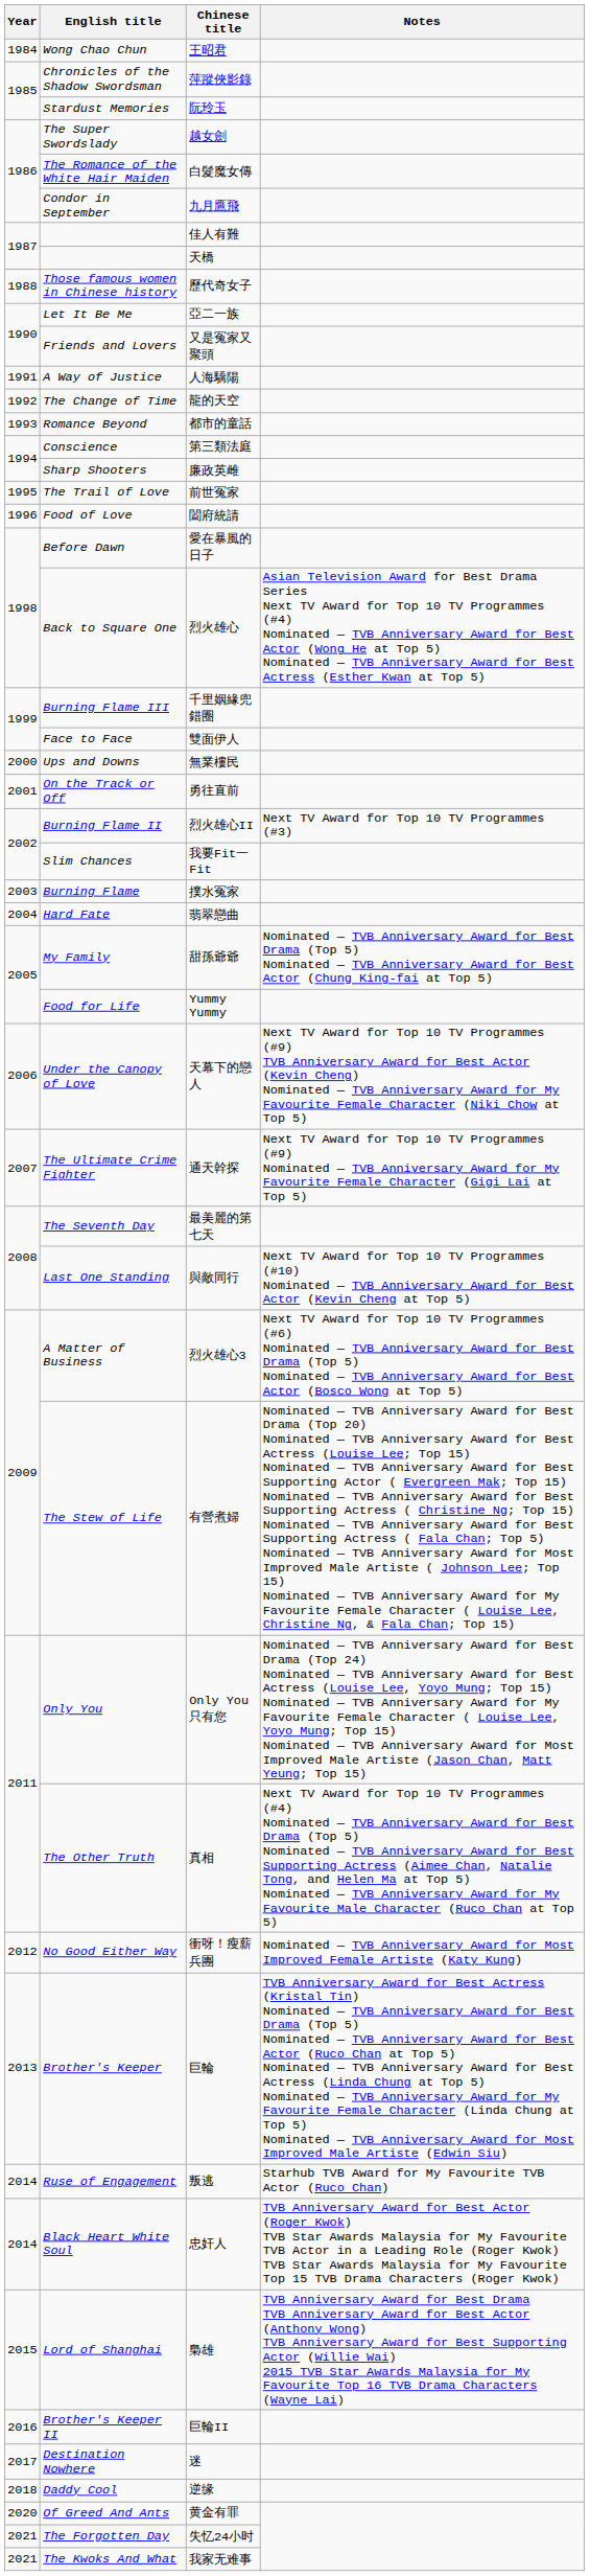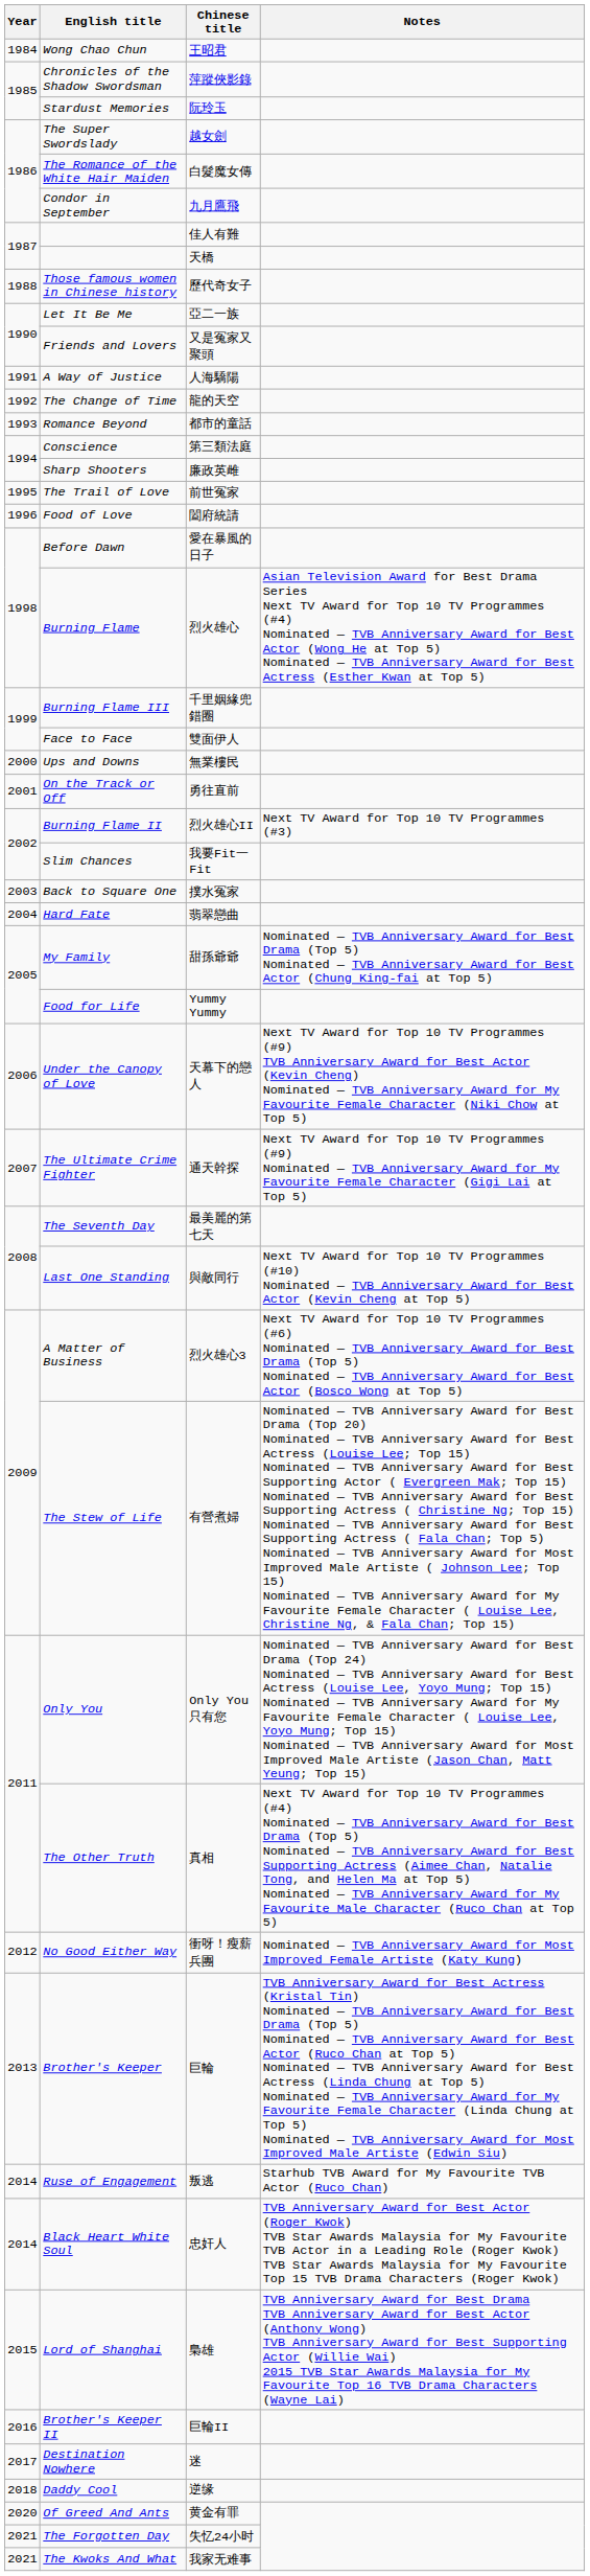 <table class="wikitable">
 <tr>
 <th>Year</th>
 <th>English title</th>
 <th>Chinese title</th>
 <th>Notes</th>
 </tr>
 <tr>
 <td>1984</td>
 <td><em>Wong Chao Chun</em></td>
 <td><a href='#'>王昭君</a></td>
 <td></td>
 </tr>
 <tr>
 <td rowspan=2>1985</td>
 <td><em>Chronicles of the Shadow Swordsman</em></td>
 <td><a href='#'>萍蹤俠影錄</a></td>
 <td></td>
 </tr>
 <tr>
 <td><em>Stardust Memories</em></td>
 <td><a href='#'>阮玲玉</a></td>
 <td></td>
 </tr>
 <tr>
 <td rowspan=3>1986</td>
 <td><em>The Super Swordslady</em></td>
 <td><a href='#'>越女劍</a></td>
 <td></td>
 </tr>
 <tr>
 <td><em><a href='#'>The Romance of the White Hair Maiden</a></em></td>
 <td>白髮魔女傳</td>
 <td></td>
 </tr>
 <tr>
 <td><em>Condor in September</em></td>
 <td><a href='#'>九月鷹飛</a></td>
 <td></td>
 </tr>
 <tr>
 <td rowspan=2>1987</td>
 <td></td>
 <td>佳人有難</td>
 <td></td>
 </tr>
 <tr>
 <td></td>
 <td>天橋</td>
 <td></td>
 </tr>
 <tr>
 <td>1988</td>
 <td><em><a href='#'>Those famous women in Chinese history</a></em></td>
 <td>歷代奇女子</td>
 <td></td>
 </tr>
 <tr>
 <td rowspan=2>1990</td>
 <td><em>Let It Be Me</em></td>
 <td>亞二一族</td>
 <td></td>
 </tr>
 <tr>
 <td><em>Friends and Lovers</em></td>
 <td>又是冤家又聚頭</td>
 <td></td>
 </tr>
 <tr>
 <td>1991</td>
 <td><em>A Way of Justice</em></td>
 <td>人海驕陽</td>
 <td></td>
 </tr>
 <tr>
 <td>1992</td>
 <td><em>The Change of Time</em></td>
 <td>龍的天空</td>
 <td></td>
 </tr>
 <tr>
 <td>1993</td>
 <td><em>Romance Beyond</em></td>
 <td>都市的童話</td>
 <td></td>
 </tr>
 <tr>
 <td rowspan=2>1994</td>
 <td><em>Conscience</em></td>
 <td>第三類法庭</td>
 <td></td>
 </tr>
 <tr>
 <td><em>Sharp Shooters</em></td>
 <td>廉政英雌</td>
 <td></td>
 </tr>
 <tr>
 <td>1995</td>
 <td><em>The Trail of Love</em></td>
 <td>前世冤家</td>
 <td></td>
 </tr>
 <tr>
 <td>1996</td>
 <td><em>Food of Love</em></td>
 <td>闔府統請</td>
 <td></td>
 </tr>
 <tr>
 <td rowspan=2>1998</td>
 <td><em>Before Dawn</em></td>
 <td>愛在暴風的日子</td>
 <td></td>
 </tr>
 <tr>
-<td><em>Back to Square One</em></td>
+<td><em><a href='#'>Burning Flame</a></em></td>
 <td>烈火雄心</td>
 <td><a href='#'>Asian Television Award</a> for Best Drama Series<br>Next TV Award for Top 10 TV Programmes (#4)<br>Nominated — <a href='#'>TVB Anniversary Award for Best Actor</a> (<a href='#'>Wong He</a> at Top 5)<br>Nominated — <a href='#'>TVB Anniversary Award for Best Actress</a> (<a href='#'>Esther Kwan</a> at Top 5)</td>
 </tr>
 <tr>
 <td rowspan=2>1999</td>
 <td><em><a href='#'>Burning Flame III</a></em></td>
 <td>千里姻緣兜錯圈</td>
 <td></td>
 </tr>
 <tr>
 <td><em>Face to Face</em></td>
 <td>雙面伊人</td>
 <td></td>
 </tr>
 <tr>
 <td>2000</td>
 <td><em>Ups and Downs</em></td>
 <td>無業樓民</td>
 <td></td>
 </tr>
 <tr>
 <td>2001</td>
 <td><em><a href='#'>On the Track or Off</a></em></td>
 <td>勇往直前</td>
 <td></td>
 </tr>
 <tr>
 <td rowspan=2>2002</td>
 <td><em><a href='#'>Burning Flame II</a></em></td>
 <td>烈火雄心II</td>
 <td>Next TV Award for Top 10 TV Programmes (#3)</td>
 </tr>
 <tr>
 <td><em>Slim Chances</em></td>
 <td>我要Fit一Fit</td>
 <td></td>
 </tr>
 <tr>
 <td>2003</td>
-<td><em><a href='#'>Burning Flame</a></em></td>
+<td><em>Back to Square One</em></td>
 <td>撲水冤家</td>
 <td></td>
 </tr>
 <tr>
 <td>2004</td>
 <td><em><a href='#'>Hard Fate</a></em></td>
 <td>翡翠戀曲</td>
 <td></td>
 </tr>
 <tr>
 <td rowspan=2>2005</td>
 <td><em><a href='#'>My Family</a></em></td>
 <td>甜孫爺爺</td>
 <td>Nominated — <a href='#'>TVB Anniversary Award for Best Drama</a> (Top 5)<br>Nominated — <a href='#'>TVB Anniversary Award for Best Actor</a> (<a href='#'>Chung King-fai</a> at Top 5)</td>
 </tr>
 <tr>
 <td><em><a href='#'>Food for Life</a></em></td>
 <td>Yummy Yummy</td>
 <td></td>
 </tr>
 <tr>
 <td>2006</td>
 <td><em><a href='#'>Under the Canopy of Love</a></em></td>
 <td>天幕下的戀人</td>
 <td>Next TV Award for Top 10 TV Programmes (#9)<br><a href='#'>TVB Anniversary Award for Best Actor</a> (<a href='#'>Kevin Cheng</a>)<br>Nominated — <a href='#'>TVB Anniversary Award for My Favourite Female Character</a> (<a href='#'>Niki Chow</a> at Top 5)</td>
 </tr>
 <tr>
 <td>2007</td>
 <td><em><a href='#'>The Ultimate Crime Fighter</a></em></td>
 <td>通天幹探</td>
 <td>Next TV Award for Top 10 TV Programmes (#9)<br>Nominated — <a href='#'>TVB Anniversary Award for My Favourite Female Character</a> (<a href='#'>Gigi Lai</a> at Top 5)</td>
 </tr>
 <tr>
 <td rowspan=2>2008</td>
 <td><em><a href='#'>The Seventh Day</a></em></td>
 <td>最美麗的第七天</td>
 <td></td>
 </tr>
 <tr>
 <td><em><a href='#'>Last One Standing</a></em></td>
 <td>與敵同行</td>
 <td>Next TV Award for Top 10 TV Programmes (#10)<br>Nominated — <a href='#'>TVB Anniversary Award for Best Actor</a> (<a href='#'>Kevin Cheng</a> at Top 5)</td>
 </tr>
 <tr>
 <td rowspan="2">2009</td>
 <td><em>A Matter of Business</em></td>
 <td>烈火雄心3</td>
 <td>Next TV Award for Top 10 TV Programmes (#6)<br>Nominated — <a href='#'>TVB Anniversary Award for Best Drama</a> (Top 5)<br>Nominated — <a href='#'>TVB Anniversary Award for Best Actor</a> (<a href='#'>Bosco Wong</a> at Top 5)</td>
 </tr>
 <tr>
 <td><em><a href='#'>The Stew of Life</a></em></td>
 <td>有營煮婦</td>
 <td>Nominated — TVB Anniversary Award for Best Drama (Top 20)<br>Nominated — TVB Anniversary Award for Best Actress (<a href='#'>Louise Lee</a>; Top 15)<br>Nominated — TVB Anniversary Award for Best Supporting Actor ( <a href='#'>Evergreen Mak</a>; Top 15)<br>Nominated — TVB Anniversary Award for Best Supporting Actress ( <a href='#'>Christine Ng</a>; Top 15)<br>Nominated — TVB Anniversary Award for Best Supporting Actress ( <a href='#'>Fala Chan</a>; Top 5)<br>Nominated — TVB Anniversary Award for Most Improved Male Artiste ( <a href='#'>Johnson Lee</a>; Top 15)<br>Nominated — TVB Anniversary Award for My Favourite Female Character ( <a href='#'>Louise Lee</a>, <a href='#'>Christine Ng</a>, & <a href='#'>Fala Chan</a>; Top 15)</td>
 </tr>
 <tr>
 <td rowspan="2">2011</td>
 <td><em><a href='#'>Only You</a></em></td>
 <td>Only You 只有您</td>
 <td>Nominated — TVB Anniversary Award for Best Drama (Top 24)<br>Nominated — TVB Anniversary Award for Best Actress (<a href='#'>Louise Lee</a>, <a href='#'>Yoyo Mung</a>; Top 15)<br>Nominated — TVB Anniversary Award for My Favourite Female Character ( <a href='#'>Louise Lee</a>, <a href='#'>Yoyo Mung</a>; Top 15)<br>Nominated — TVB Anniversary Award for Most Improved Male Artiste (<a href='#'>Jason Chan</a>, <a href='#'>Matt Yeung</a>; Top 15)</td>
 </tr>
 <tr>
 <td><em><a href='#'>The Other Truth</a></em></td>
 <td>真相</td>
 <td>Next TV Award for Top 10 TV Programmes (#4)<br>Nominated — <a href='#'>TVB Anniversary Award for Best Drama</a> (Top 5)<br>Nominated — <a href='#'>TVB Anniversary Award for Best Supporting Actress</a> (<a href='#'>Aimee Chan</a>, <a href='#'>Natalie Tong</a>, and <a href='#'>Helen Ma</a> at Top 5)<br>Nominated — <a href='#'>TVB Anniversary Award for My Favourite Male Character</a> (<a href='#'>Ruco Chan</a> at Top 5)</td>
 </tr>
 <tr>
 <td>2012</td>
 <td><em><a href='#'>No Good Either Way</a></em></td>
 <td>衝呀！瘦薪兵團</td>
 <td>Nominated — <a href='#'>TVB Anniversary Award for Most Improved Female Artiste</a> (<a href='#'>Katy Kung</a>)</td>
 </tr>
 <tr>
 <td>2013</td>
 <td><em><a href='#'>Brother's Keeper</a></em></td>
 <td>巨輪</td>
 <td><a href='#'>TVB Anniversary Award for Best Actress</a> (<a href='#'>Kristal Tin</a>)<br>Nominated — <a href='#'>TVB Anniversary Award for Best Drama</a> (Top 5)<br>Nominated — <a href='#'>TVB Anniversary Award for Best Actor</a> (<a href='#'>Ruco Chan</a> at Top 5)<br>Nominated — TVB Anniversary Award for Best Actress (<a href='#'>Linda Chung</a> at Top 5)<br>Nominated — <a href='#'>TVB Anniversary Award for My Favourite Female Character</a> (Linda Chung at Top 5)<br>Nominated — <a href='#'>TVB Anniversary Award for Most Improved Male Artiste</a> (<a href='#'>Edwin Siu</a>)</td>
 </tr>
 <tr>
 <td>2014</td>
 <td><em><a href='#'>Ruse of Engagement</a></em></td>
 <td>叛逃</td>
 <td>Starhub TVB Award for My Favourite TVB Actor (<a href='#'>Ruco Chan</a>)</td>
 </tr>
 <tr>
 <td>2014</td>
 <td><em><a href='#'>Black Heart White Soul</a></em></td>
 <td>忠奸人</td>
 <td><a href='#'>TVB Anniversary Award for Best Actor</a> (<a href='#'>Roger Kwok</a>)<br>TVB Star Awards Malaysia for My Favourite TVB Actor in a Leading Role (Roger Kwok)<br>TVB Star Awards Malaysia for My Favourite Top 15 TVB Drama Characters (Roger Kwok)</td>
 </tr>
 <tr>
 <td>2015</td>
 <td><em><a href='#'>Lord of Shanghai</a></em></td>
 <td>梟雄</td>
 <td><a href='#'>TVB Anniversary Award for Best Drama</a><br><a href='#'>TVB Anniversary Award for Best Actor</a> (<a href='#'>Anthony Wong</a>)<br><a href='#'>TVB Anniversary Award for Best Supporting Actor</a> (<a href='#'>Willie Wai</a>)<br><a href='#'>2015 TVB Star Awards Malaysia for My Favourite Top 16 TVB Drama Characters</a> (<a href='#'>Wayne Lai</a>)</td>
 </tr>
 <tr>
 <td>2016</td>
 <td><em><a href='#'>Brother's Keeper II</a></em></td>
 <td>巨輪II</td>
 <td></td>
 </tr>
 <tr>
 <td>2017</td>
 <td><em><a href='#'>Destination Nowhere</a></em></td>
 <td>迷</td>
 <td></td>
 </tr>
 <tr>
 <td>2018</td>
 <td><em><a href='#'>Daddy Cool</a></em></td>
 <td>逆缘</td>
 <td></td>
 </tr>
 <tr>
 <td>2020</td>
 <td><em><a href='#'>Of Greed And Ants</a></em></td>
 <td>黄金有罪</td>
 </tr>
 <tr>
 <td>2021</td>
 <td><em><a href='#'>The Forgotten Day</a></em></td>
 <td>失忆24小时</td>
 </tr>
 <tr>
 <td>2021</td>
 <td><em><a href='#'>The Kwoks And What</a></em></td>
 <td>我家无难事</td>
 </tr>
 </table>
